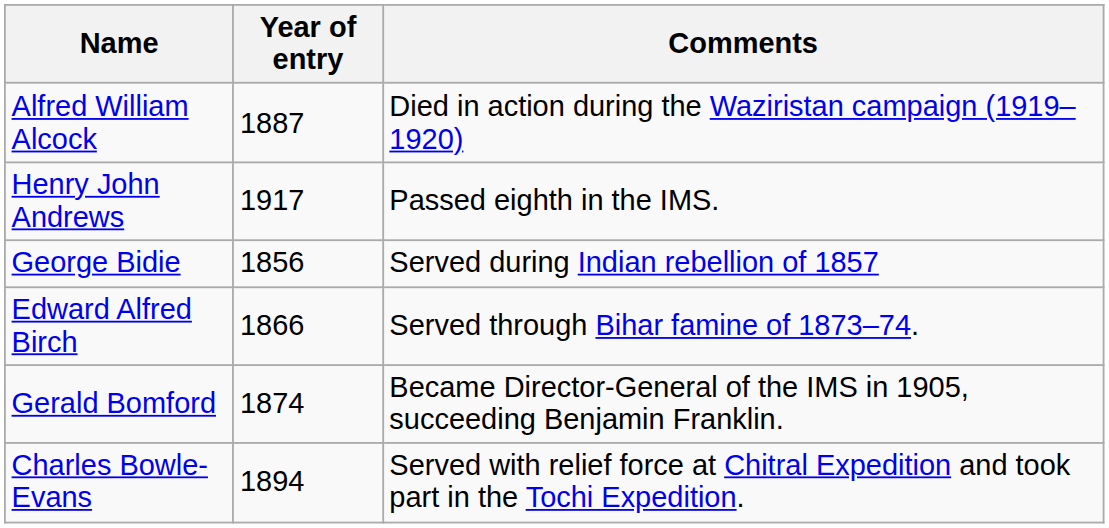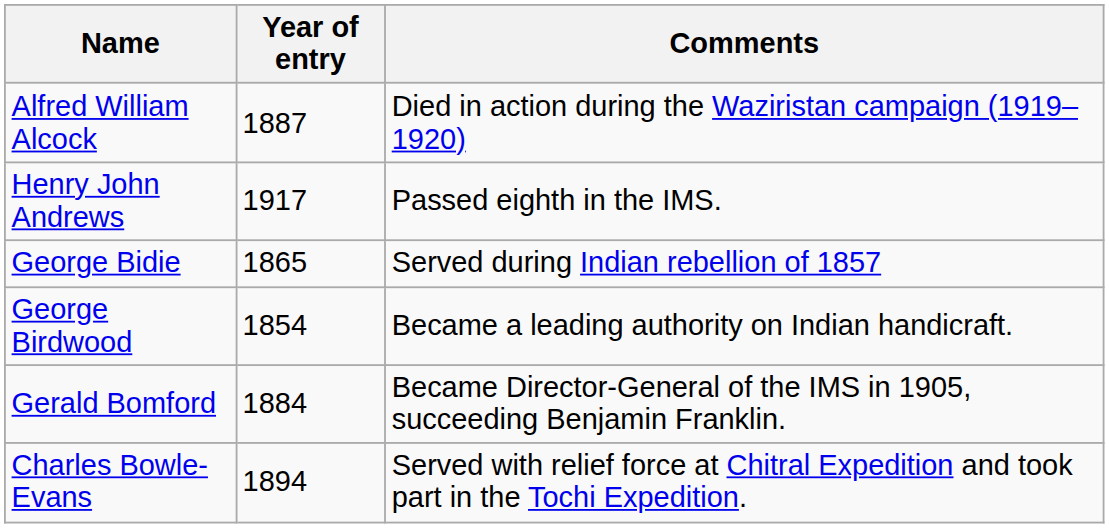 <table class="wikitable">
 <tr>
 <th>Name</th>
 <th>Year of entry</th>
 <th>Comments</th>
 </tr>
 <tr>
 <td><a href='#'>Alfred William Alcock</a></td>
 <td>1887</td>
 <td>Died in action during the <a href='#'>Waziristan campaign (1919–1920)</a></td>
 </tr>
 <tr>
 <td><a href='#'>Henry John Andrews</a></td>
 <td>1917</td>
 <td>Passed eighth in the IMS.</td>
 </tr>
 <tr>
 <td><a href='#'>George Bidie</a></td>
-<td>1856</td>
+<td>1865</td>
 <td>Served during <a href='#'>Indian rebellion of 1857</a></td>
 </tr>
 <tr>
-<td><a href='#'>Edward Alfred Birch</a></td>
-<td>1866</td>
-<td>Served through <a href='#'>Bihar famine of 1873–74</a>.</td>
+<td><a href='#'>George Birdwood</a></td>
+<td>1854</td>
+<td>Became a leading authority on Indian handicraft.</td>
 </tr>
 <tr>
 <td><a href='#'>Gerald Bomford</a></td>
-<td>1874</td>
+<td>1884</td>
 <td>Became Director-General of the IMS in 1905, succeeding Benjamin Franklin.</td>
 </tr>
 <tr>
 <td><a href='#'>Charles Bowle-Evans</a></td>
 <td>1894</td>
 <td>Served with relief force at <a href='#'>Chitral Expedition</a> and took part in the <a href='#'>Tochi Expedition</a>.</td>
 </tr>
 </table>
